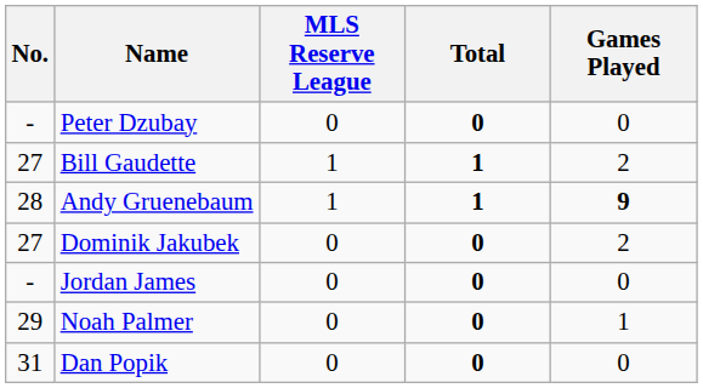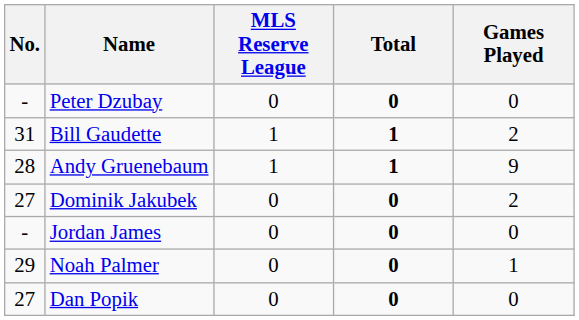 <table class="wikitable sortable" style="text-align: center;">
 <tr>
 <th rowspan=1>No.</th>
 <th rowspan=1>Name</th>
 <th style="width:85px;"><a href='#'>MLS Reserve League</a></th>
 <th style="width:85px;"><strong>Total</strong></th>
 <th style="width:85px;"><strong>Games Played</strong></th>
 </tr>
 <tr>
 <td>-</td>
 <td align=left> <a href='#'>Peter Dzubay</a></td>
 <td>0</td>
 <td><strong>0</strong></td>
 <td>0</td>
 </tr>
 <tr>
-<td>27</td>
+<td>31</td>
 <td align=left> <a href='#'>Bill Gaudette</a></td>
 <td>1</td>
 <td><strong>1</strong></td>
 <td>2</td>
 </tr>
 <tr>
 <td>28</td>
 <td align=left> <a href='#'>Andy Gruenebaum</a></td>
 <td>1</td>
 <td><strong>1</strong></td>
-<td><strong>9</strong></td>
+<td>9</td>
 </tr>
 <tr>
 <td>27</td>
 <td align=left> <a href='#'>Dominik Jakubek</a></td>
 <td>0</td>
 <td><strong>0</strong></td>
 <td>2</td>
 </tr>
 <tr>
 <td>-</td>
 <td align=left> <a href='#'>Jordan James</a></td>
 <td>0</td>
 <td><strong>0</strong></td>
 <td>0</td>
 </tr>
 <tr>
 <td>29</td>
 <td align=left> <a href='#'>Noah Palmer</a></td>
 <td>0</td>
 <td><strong>0</strong></td>
 <td>1</td>
 </tr>
 <tr>
-<td>31</td>
+<td>27</td>
 <td align=left> <a href='#'>Dan Popik</a></td>
 <td>0</td>
 <td><strong>0</strong></td>
 <td>0</td>
 </tr>
 </table>
